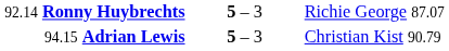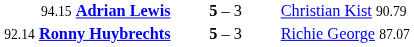 <table style="text-align:center">
 <tr>
 <th width=223></th>
 <th width=100></th>
 <th width=223></th>
 </tr>
 <tr>
+<td align=right><small><span>94.15</span></small> <strong><a href='#'>Adrian Lewis</a></strong> </td>
+<td><strong>5</strong> – 3</td>
+<td align=left> <a href='#'>Christian Kist</a> <small><span>90.79</span></small></td>
+</tr>
+<tr>
 <td align=right><small><span>92.14</span></small> <strong><a href='#'>Ronny Huybrechts</a></strong> </td>
 <td><strong>5</strong> – 3</td>
 <td align=left> <a href='#'>Richie George</a> <small><span>87.07</span></small></td>
 </tr>
-<tr>
-<td align=right><small><span>94.15</span></small> <strong><a href='#'>Adrian Lewis</a></strong> </td>
-<td><strong>5</strong> – 3</td>
-<td align=left> <a href='#'>Christian Kist</a> <small><span>90.79</span></small></td>
-</tr>
 </table>
